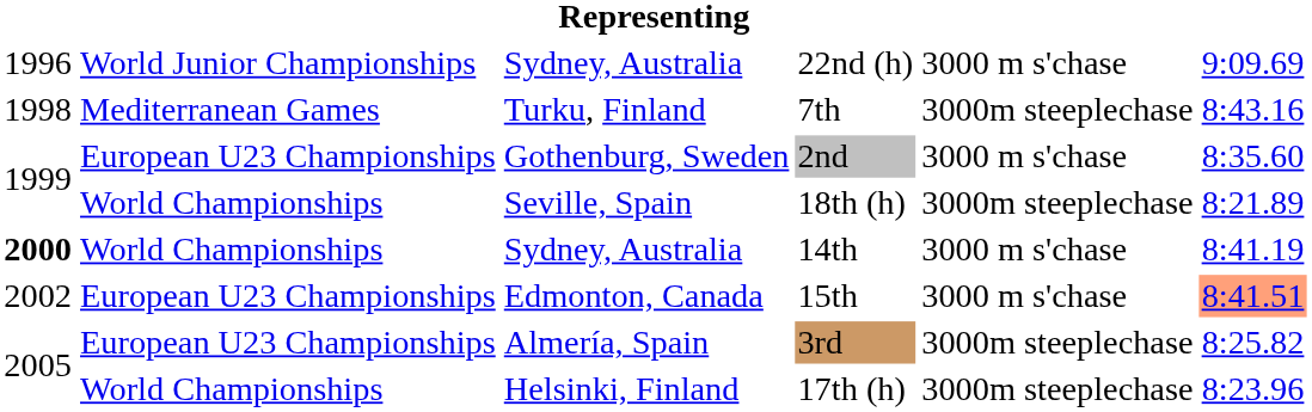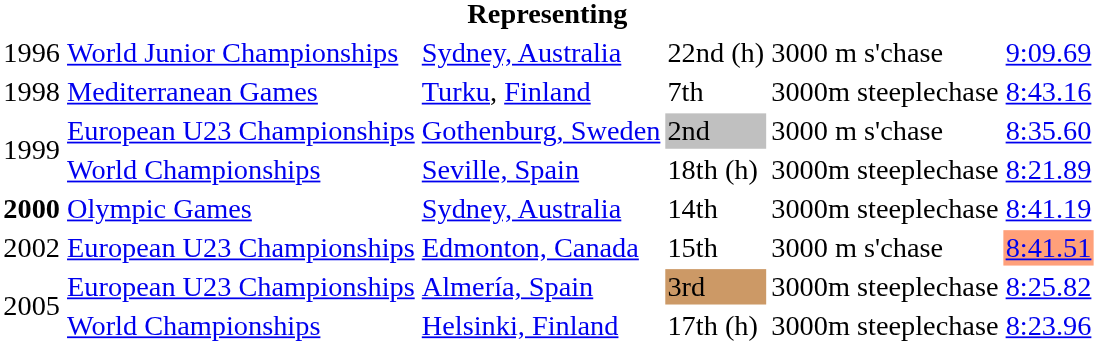 <table>
 <tr>
 <th colspan="6">Representing </th>
 </tr>
 <tr>
 <td>1996</td>
 <td><a href='#'>World Junior Championships</a></td>
 <td><a href='#'>Sydney, Australia</a></td>
 <td>22nd (h)</td>
 <td>3000 m s'chase</td>
 <td><a href='#'>9:09.69</a></td>
 </tr>
 <tr>
 <td>1998</td>
 <td><a href='#'>Mediterranean Games</a></td>
 <td><a href='#'>Turku</a>, <a href='#'>Finland</a></td>
 <td>7th</td>
 <td>3000m steeplechase</td>
 <td><a href='#'>8:43.16</a></td>
 </tr>
 <tr>
 <td rowspan=2>1999</td>
 <td><a href='#'>European U23 Championships</a></td>
 <td><a href='#'>Gothenburg, Sweden</a></td>
 <td bgcolor=silver>2nd</td>
 <td>3000 m s'chase</td>
 <td><a href='#'>8:35.60</a></td>
 </tr>
 <tr>
 <td><a href='#'>World Championships</a></td>
 <td><a href='#'>Seville, Spain</a></td>
 <td>18th (h)</td>
 <td>3000m steeplechase</td>
 <td><a href='#'>8:21.89</a></td>
 </tr>
 <tr>
 <td><strong>2000</strong></td>
-<td><a href='#'>World Championships</a></td>
+<td><a href='#'>Olympic Games</a></td>
 <td><a href='#'>Sydney, Australia</a></td>
 <td>14th</td>
-<td>3000 m s'chase</td>
+<td>3000m steeplechase</td>
 <td><a href='#'>8:41.19</a></td>
 </tr>
 <tr>
 <td>2002</td>
 <td><a href='#'>European U23 Championships</a></td>
 <td><a href='#'>Edmonton, Canada</a></td>
 <td>15th</td>
 <td>3000 m s'chase</td>
 <td style="background: lightsalmon;"><a href='#'>8:41.51</a></td>
 </tr>
 <tr>
 <td rowspan=2>2005</td>
 <td><a href='#'>European U23 Championships</a></td>
 <td><a href='#'>Almería, Spain</a></td>
 <td bgcolor=cc9966>3rd</td>
 <td>3000m steeplechase</td>
 <td><a href='#'>8:25.82</a></td>
 </tr>
 <tr>
 <td><a href='#'>World Championships</a></td>
 <td><a href='#'>Helsinki, Finland</a></td>
 <td>17th (h)</td>
 <td>3000m steeplechase</td>
 <td><a href='#'>8:23.96</a></td>
 </tr>
 </table>
